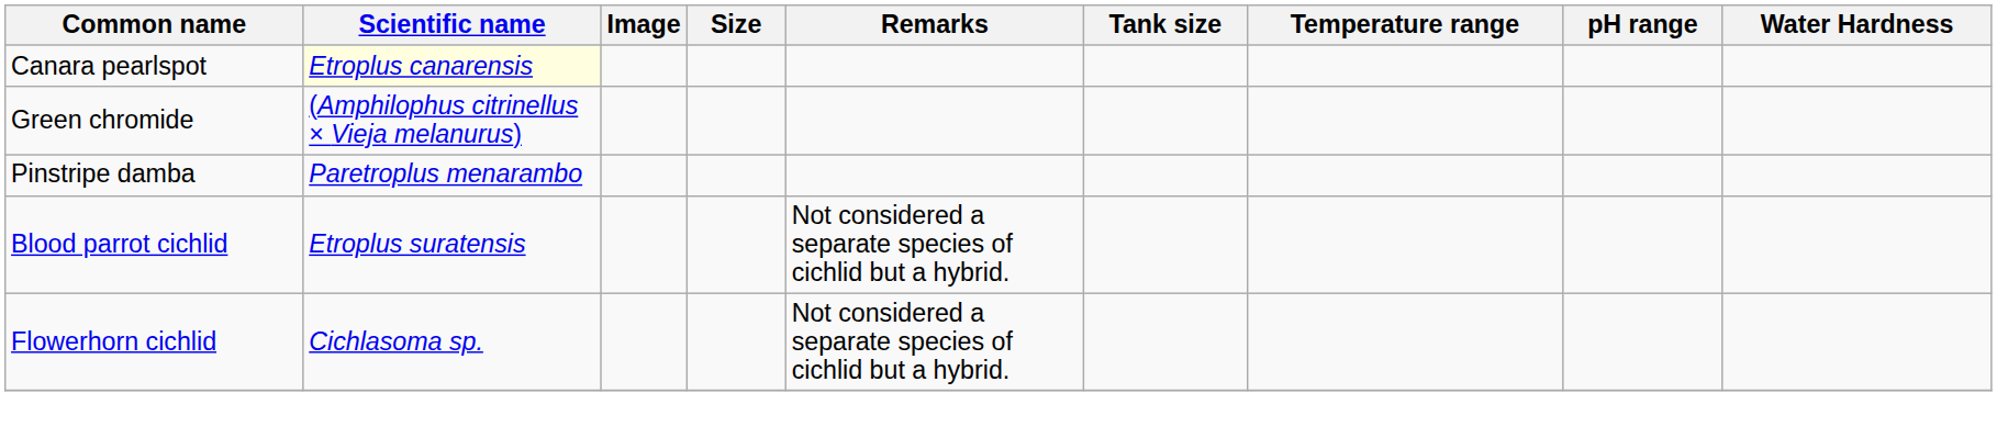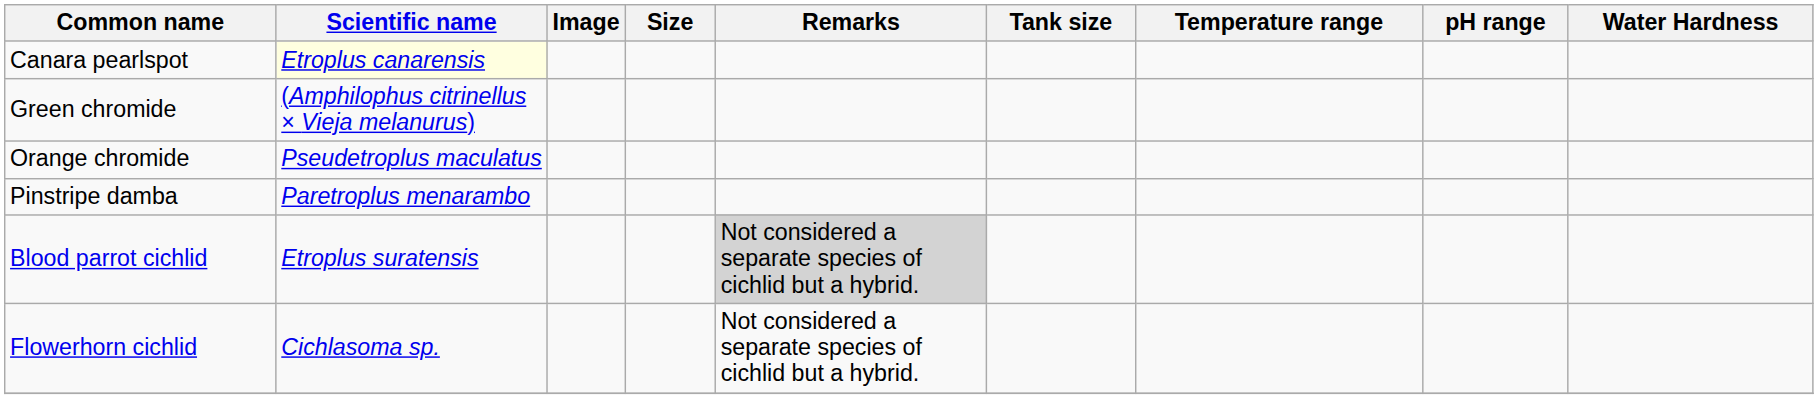 <table class="wikitable sortable">
 <tr>
 <th width="15%">Common name</th>
 <th width="15%"><a href='#'>Scientific name</a></th>
 <th width="1%">Image</th>
 <th width="5%">Size</th>
 <th width="15%">Remarks</th>
 <th>Tank size</th>
 <th class="unsortable">Temperature range</th>
 <th class="unsortable">pH range</th>
 <th>Water Hardness</th>
 </tr>
 <tr>
 <td>Canara pearlspot</td>
 <td style="background: lightyellow;"><em><a href='#'>Etroplus canarensis</a></em></td>
 <td align="center"></td>
 <td align="center"></td>
 <td></td>
 <td></td>
 <td></td>
 <td></td>
 <td></td>
 </tr>
 <tr>
 <td>Green chromide</td>
 <td><a href='#'>(<em>Amphilophus citrinellus</em> × <em>Vieja melanurus</em>)</a></td>
 <td align="center"></td>
 <td align="center"></td>
 <td></td>
 <td></td>
 <td></td>
 <td></td>
 <td></td>
 </tr>
 <tr>
+<td>Orange chromide</td>
+<td><em><a href='#'>Pseudetroplus maculatus</a></em></td>
+<td align="center"></td>
+<td align="center"></td>
+<td></td>
+<td></td>
+<td></td>
+<td></td>
+<td></td>
+</tr>
+<tr>
 <td>Pinstripe damba</td>
 <td><em><a href='#'>Paretroplus menarambo</a></em></td>
 <td align="center"></td>
 <td align="center"></td>
 <td></td>
 <td></td>
 <td></td>
 <td></td>
 <td></td>
 </tr>
 <tr>
 <td><a href='#'>Blood parrot cichlid</a></td>
 <td><em><a href='#'>Etroplus suratensis</a></em></td>
 <td align="center"></td>
 <td></td>
-<td>Not considered a separate species of cichlid but a hybrid.</td>
+<td style="background: lightgrey;">Not considered a separate species of cichlid but a hybrid.</td>
 <td></td>
 <td></td>
 <td></td>
 <td></td>
 </tr>
 <tr>
 <td><a href='#'>Flowerhorn cichlid</a></td>
 <td><em><a href='#'>Cichlasoma sp.</a></em></td>
 <td align="center"></td>
 <td></td>
 <td>Not considered a separate species of cichlid but a hybrid.</td>
 <td></td>
 <td></td>
 <td></td>
 <td></td>
 </tr>
 <tr>
 </tr>
 </table>
